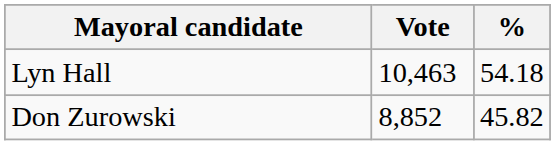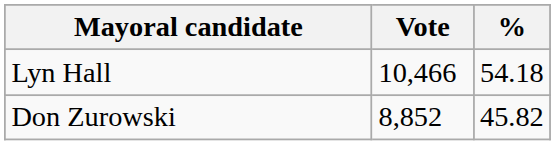 <table class="wikitable">
 <tr>
 <th bgcolor="#DDDDFF" width="200px">Mayoral candidate</th>
 <th bgcolor="#DDDDFF" width="50px">Vote</th>
 <th bgcolor="#DDDDFF" width="30px">%</th>
 </tr>
 <tr>
 <td>Lyn Hall</td>
-<td>10,463</td>
+<td>10,466</td>
 <td>54.18</td>
 </tr>
 <tr>
 <td>Don Zurowski</td>
 <td>8,852</td>
 <td>45.82</td>
 </tr>
 </table>
